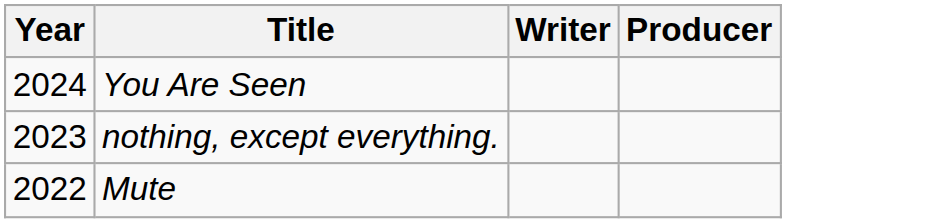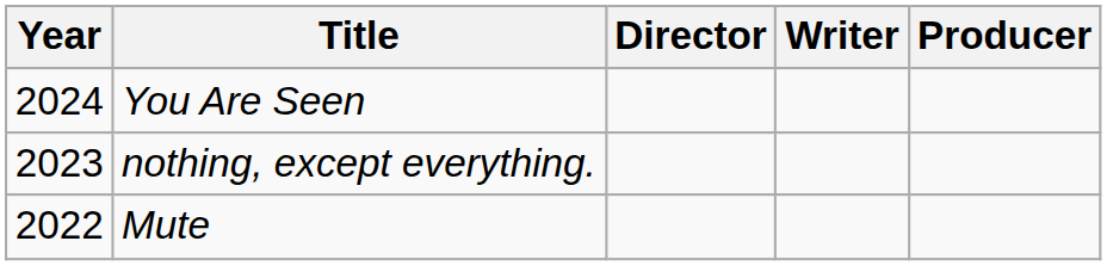 <table class="wikitable plainrowheaders">
 <tr>
 <th scope="col">Year</th>
 <th scope="col">Title</th>
+<th scope="col">Director</th>
 <th scope="col">Writer</th>
 <th scope="col">Producer</th>
 </tr>
 <tr>
 <td>2024</td>
 <td><em>You Are Seen</em></td>
 <td></td>
 <td></td>
+<td></td>
 </tr>
 <tr>
 <td>2023</td>
 <td><em>nothing, except everything.</em></td>
+<td></td>
 <td></td>
 <td></td>
 </tr>
 <tr>
 <td>2022</td>
 <td><em>Mute</em></td>
 <td></td>
 <td></td>
+<td></td>
 </tr>
 </table>
